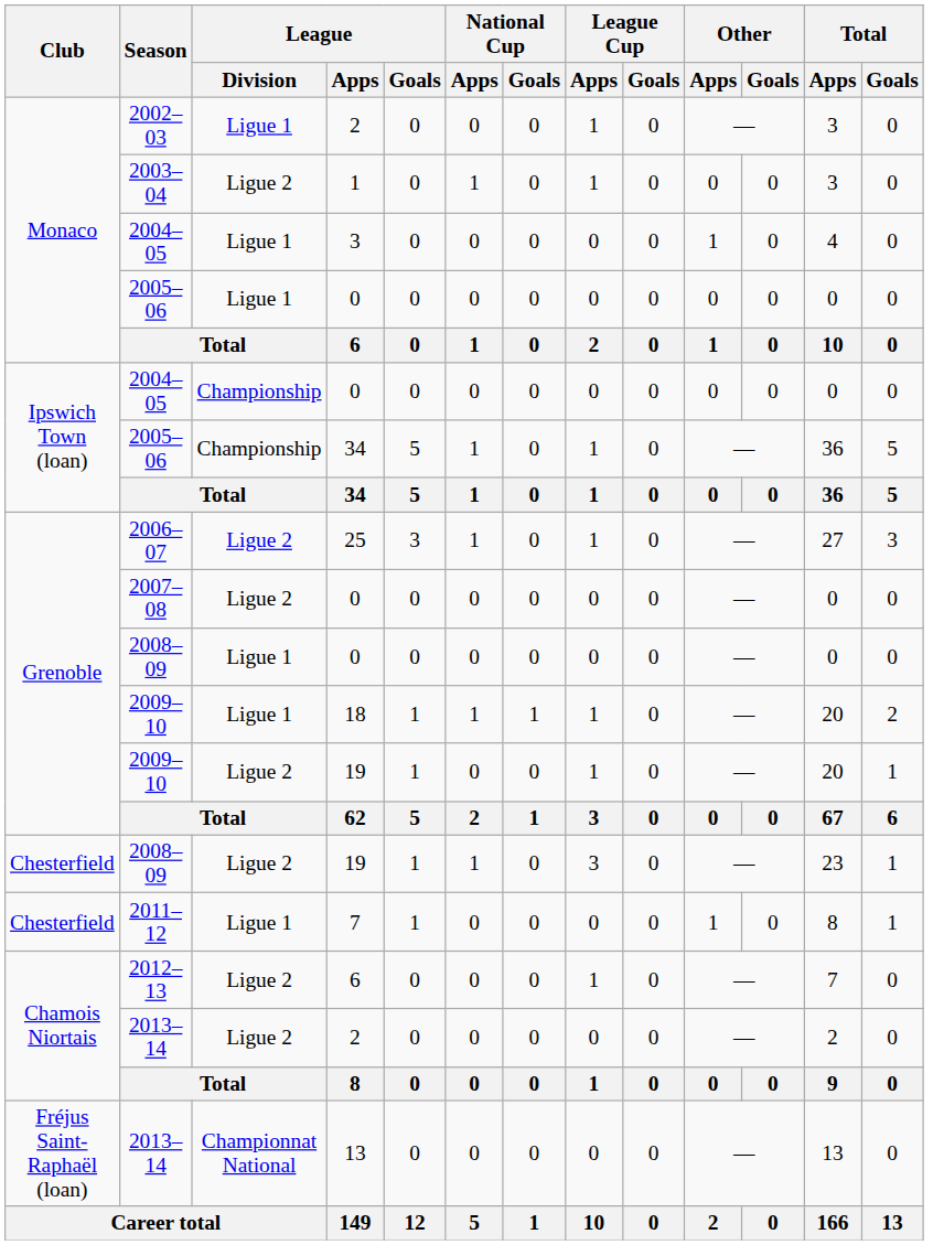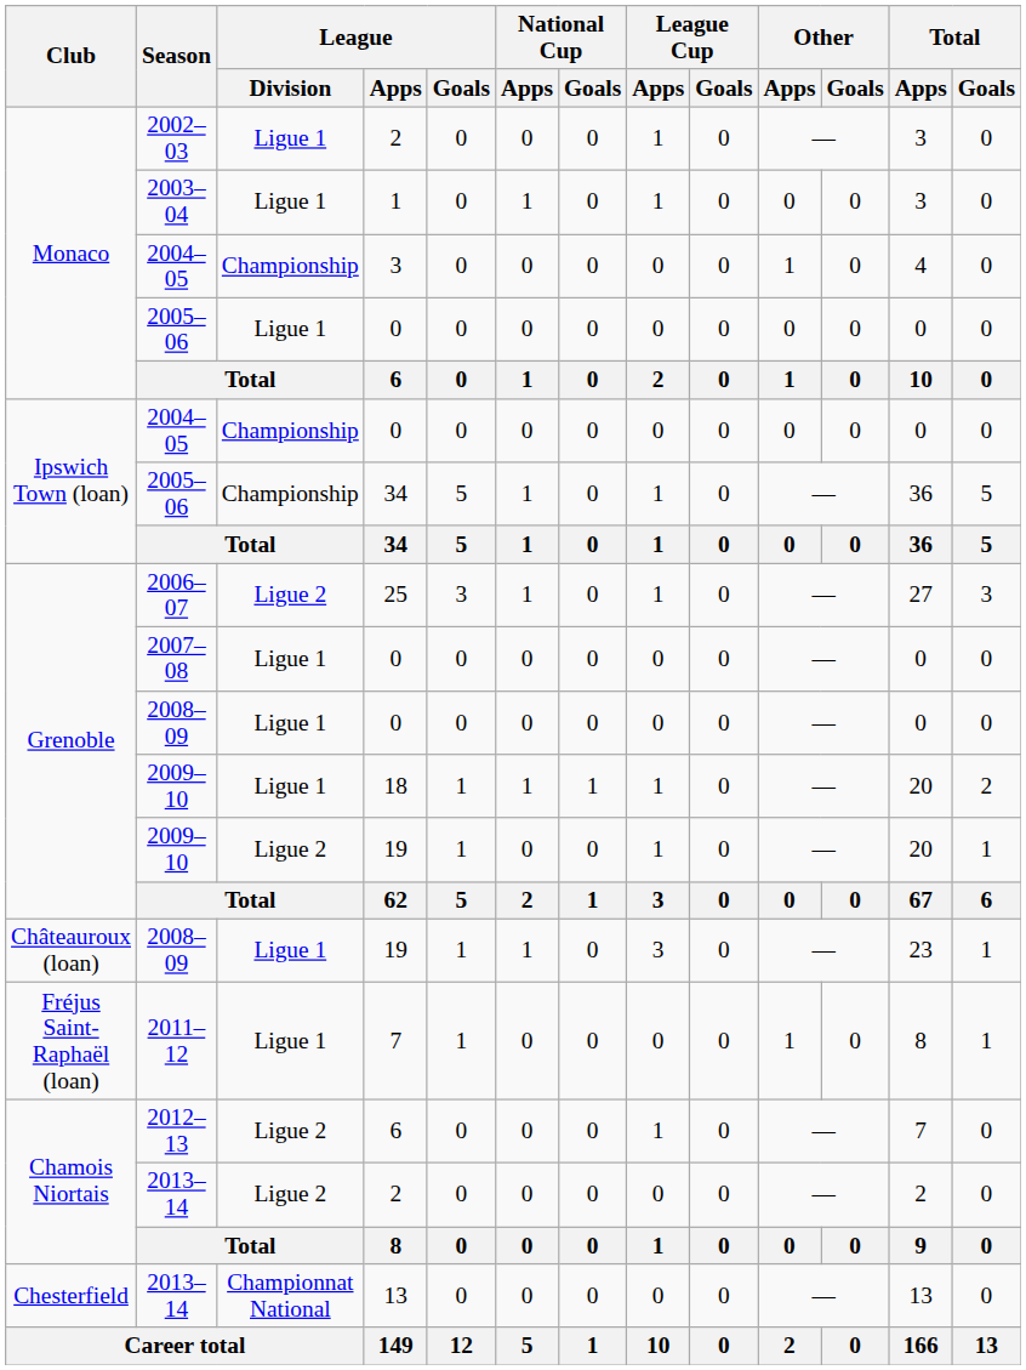 <table class=wikitable style="text-align:center;">
 <tr>
 <th rowspan=2>Club</th>
 <th rowspan=2>Season</th>
 <th colspan=3>League</th>
 <th colspan=2>National Cup</th>
 <th colspan=2>League Cup</th>
 <th colspan=2>Other</th>
 <th colspan=2>Total</th>
 </tr>
 <tr>
 <th>Division</th>
 <th>Apps</th>
 <th>Goals</th>
 <th>Apps</th>
 <th>Goals</th>
 <th>Apps</th>
 <th>Goals</th>
 <th>Apps</th>
 <th>Goals</th>
 <th>Apps</th>
 <th>Goals</th>
 </tr>
 <tr>
 <td rowspan=5><a href='#'>Monaco</a></td>
 <td><a href='#'>2002–03</a></td>
 <td><a href='#'>Ligue 1</a></td>
 <td>2</td>
 <td>0</td>
 <td>0</td>
 <td>0</td>
 <td>1</td>
 <td>0</td>
 <td colspan="2">—</td>
 <td>3</td>
 <td>0</td>
 </tr>
 <tr>
 <td><a href='#'>2003–04</a></td>
-<td>Ligue 2</td>
+<td>Ligue 1</td>
 <td>1</td>
 <td>0</td>
 <td>1</td>
 <td>0</td>
 <td>1</td>
 <td>0</td>
 <td>0</td>
 <td>0</td>
 <td>3</td>
 <td>0</td>
 </tr>
 <tr>
 <td><a href='#'>2004–05</a></td>
-<td>Ligue 1</td>
+<td><a href='#'>Championship</a></td>
 <td>3</td>
 <td>0</td>
 <td>0</td>
 <td>0</td>
 <td>0</td>
 <td>0</td>
 <td>1</td>
 <td>0</td>
 <td>4</td>
 <td>0</td>
 </tr>
 <tr>
 <td><a href='#'>2005–06</a></td>
 <td>Ligue 1</td>
 <td>0</td>
 <td>0</td>
 <td>0</td>
 <td>0</td>
 <td>0</td>
 <td>0</td>
 <td>0</td>
 <td>0</td>
 <td>0</td>
 <td>0</td>
 </tr>
 <tr>
 <th colspan=2>Total</th>
 <th>6</th>
 <th>0</th>
 <th>1</th>
 <th>0</th>
 <th>2</th>
 <th>0</th>
 <th>1</th>
 <th>0</th>
 <th>10</th>
 <th>0</th>
 </tr>
 <tr>
 <td rowspan=3><a href='#'>Ipswich Town</a> (loan)</td>
 <td><a href='#'>2004–05</a></td>
 <td><a href='#'>Championship</a></td>
 <td>0</td>
 <td>0</td>
 <td>0</td>
 <td>0</td>
 <td>0</td>
 <td>0</td>
 <td>0</td>
 <td>0</td>
 <td>0</td>
 <td>0</td>
 </tr>
 <tr>
 <td><a href='#'>2005–06</a></td>
 <td>Championship</td>
 <td>34</td>
 <td>5</td>
 <td>1</td>
 <td>0</td>
 <td>1</td>
 <td>0</td>
 <td colspan="2">—</td>
 <td>36</td>
 <td>5</td>
 </tr>
 <tr>
 <th colspan=2>Total</th>
 <th>34</th>
 <th>5</th>
 <th>1</th>
 <th>0</th>
 <th>1</th>
 <th>0</th>
 <th>0</th>
 <th>0</th>
 <th>36</th>
 <th>5</th>
 </tr>
 <tr>
 <td rowspan=6><a href='#'>Grenoble</a></td>
 <td><a href='#'>2006–07</a></td>
 <td><a href='#'>Ligue 2</a></td>
 <td>25</td>
 <td>3</td>
 <td>1</td>
 <td>0</td>
 <td>1</td>
 <td>0</td>
 <td colspan="2">—</td>
 <td>27</td>
 <td>3</td>
 </tr>
 <tr>
 <td><a href='#'>2007–08</a></td>
-<td>Ligue 2</td>
+<td>Ligue 1</td>
 <td>0</td>
 <td>0</td>
 <td>0</td>
 <td>0</td>
 <td>0</td>
 <td>0</td>
 <td colspan="2">—</td>
 <td>0</td>
 <td>0</td>
 </tr>
 <tr>
 <td><a href='#'>2008–09</a></td>
 <td>Ligue 1</td>
 <td>0</td>
 <td>0</td>
 <td>0</td>
 <td>0</td>
 <td>0</td>
 <td>0</td>
 <td colspan="2">—</td>
 <td>0</td>
 <td>0</td>
 </tr>
 <tr>
 <td><a href='#'>2009–10</a></td>
 <td>Ligue 1</td>
 <td>18</td>
 <td>1</td>
 <td>1</td>
 <td>1</td>
 <td>1</td>
 <td>0</td>
 <td colspan="2">—</td>
 <td>20</td>
 <td>2</td>
 </tr>
 <tr>
 <td><a href='#'>2009–10</a></td>
 <td>Ligue 2</td>
 <td>19</td>
 <td>1</td>
 <td>0</td>
 <td>0</td>
 <td>1</td>
 <td>0</td>
 <td colspan="2">—</td>
 <td>20</td>
 <td>1</td>
 </tr>
 <tr>
 <th colspan=2>Total</th>
 <th>62</th>
 <th>5</th>
 <th>2</th>
 <th>1</th>
 <th>3</th>
 <th>0</th>
 <th>0</th>
 <th>0</th>
 <th>67</th>
 <th>6</th>
 </tr>
 <tr>
-<td><a href='#'>Chesterfield</a></td>
+<td><a href='#'>Châteauroux</a> (loan)</td>
 <td><a href='#'>2008–09</a></td>
-<td>Ligue 2</td>
+<td><a href='#'>Ligue 1</a></td>
 <td>19</td>
 <td>1</td>
 <td>1</td>
 <td>0</td>
 <td>3</td>
 <td>0</td>
 <td colspan="2">—</td>
 <td>23</td>
 <td>1</td>
 </tr>
 <tr>
-<td><a href='#'>Chesterfield</a></td>
+<td><a href='#'>Fréjus Saint-Raphaël</a> (loan)</td>
 <td><a href='#'>2011–12</a></td>
 <td>Ligue 1</td>
 <td>7</td>
 <td>1</td>
 <td>0</td>
 <td>0</td>
 <td>0</td>
 <td>0</td>
 <td>1</td>
 <td>0</td>
 <td>8</td>
 <td>1</td>
 </tr>
 <tr>
 <td rowspan=3><a href='#'>Chamois Niortais</a></td>
 <td><a href='#'>2012–13</a></td>
 <td>Ligue 2</td>
 <td>6</td>
 <td>0</td>
 <td>0</td>
 <td>0</td>
 <td>1</td>
 <td>0</td>
 <td colspan="2">—</td>
 <td>7</td>
 <td>0</td>
 </tr>
 <tr>
 <td><a href='#'>2013–14</a></td>
 <td>Ligue 2</td>
 <td>2</td>
 <td>0</td>
 <td>0</td>
 <td>0</td>
 <td>0</td>
 <td>0</td>
 <td colspan="2">—</td>
 <td>2</td>
 <td>0</td>
 </tr>
 <tr>
 <th colspan=2>Total</th>
 <th>8</th>
 <th>0</th>
 <th>0</th>
 <th>0</th>
 <th>1</th>
 <th>0</th>
 <th>0</th>
 <th>0</th>
 <th>9</th>
 <th>0</th>
 </tr>
 <tr>
-<td><a href='#'>Fréjus Saint-Raphaël</a> (loan)</td>
+<td><a href='#'>Chesterfield</a></td>
 <td><a href='#'>2013–14</a></td>
 <td><a href='#'>Championnat National</a></td>
 <td>13</td>
 <td>0</td>
 <td>0</td>
 <td>0</td>
 <td>0</td>
 <td>0</td>
 <td colspan="2">—</td>
 <td>13</td>
 <td>0</td>
 </tr>
 <tr>
 <th colspan=3>Career total</th>
 <th>149</th>
 <th>12</th>
 <th>5</th>
 <th>1</th>
 <th>10</th>
 <th>0</th>
 <th>2</th>
 <th>0</th>
 <th>166</th>
 <th>13</th>
 </tr>
 </table>
